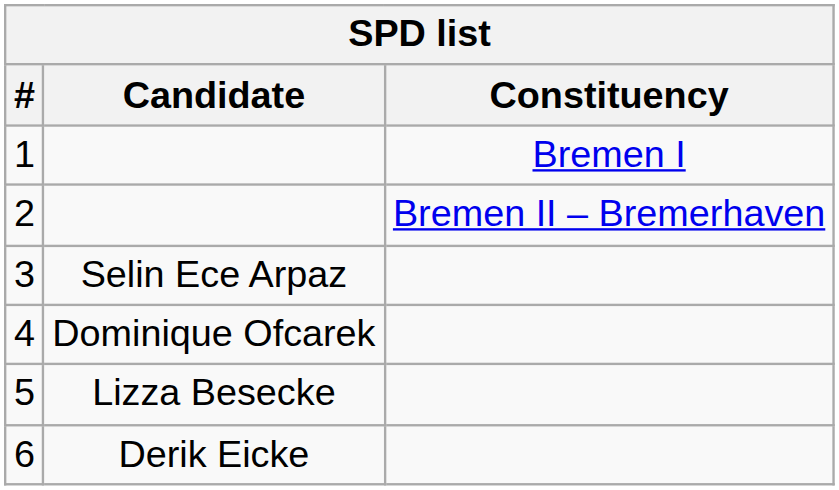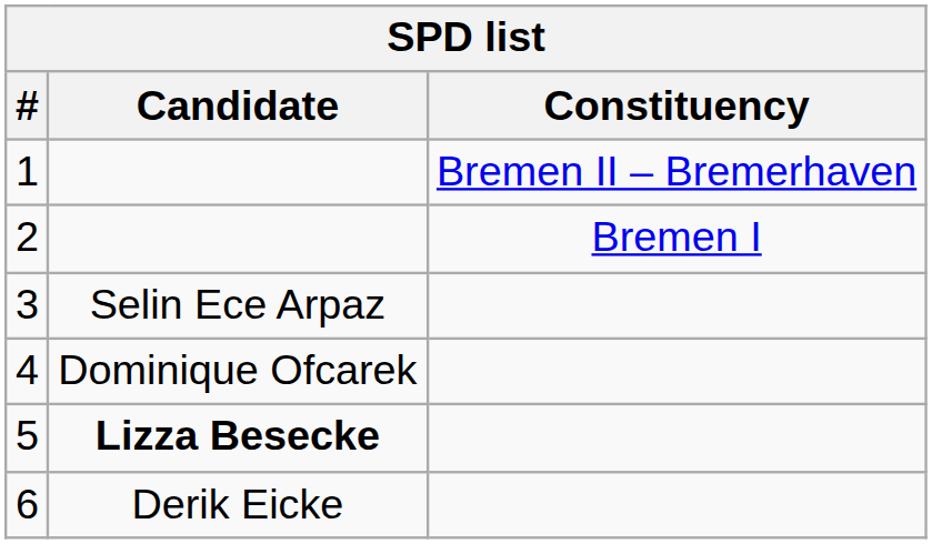 <table class="wikitable mw-collapsible mw-collapsed" style="text-align:center">
 <tr>
 <th colspan=3>SPD list</th>
 </tr>
 <tr>
 <th>#</th>
 <th>Candidate</th>
 <th>Constituency</th>
 </tr>
 <tr>
 <td>1</td>
 <td></td>
-<td><a href='#'>Bremen I</a></td>
+<td><a href='#'>Bremen II – Bremerhaven</a></td>
 </tr>
 <tr>
 <td>2</td>
 <td></td>
-<td><a href='#'>Bremen II – Bremerhaven</a></td>
+<td><a href='#'>Bremen I</a></td>
 </tr>
 <tr>
 <td>3</td>
 <td>Selin Ece Arpaz</td>
 <td></td>
 </tr>
 <tr>
 <td>4</td>
 <td>Dominique Ofcarek</td>
 <td></td>
 </tr>
 <tr>
 <td>5</td>
-<td>Lizza Besecke</td>
+<td><strong>Lizza Besecke</strong></td>
 <td></td>
 </tr>
 <tr>
 <td>6</td>
 <td>Derik Eicke</td>
 <td></td>
 </tr>
 </table>
